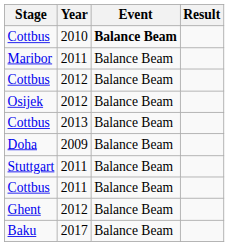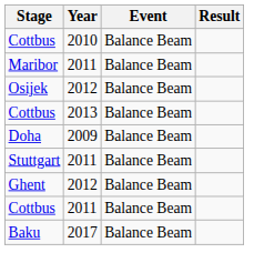 <table class="wikitable" border="1">
 <tr>
 <th>Stage</th>
 <th>Year</th>
 <th>Event</th>
 <th>Result</th>
 </tr>
 <tr>
 <td><a href='#'>Cottbus</a></td>
 <td>2010</td>
-<td><strong>Balance Beam</strong></td>
+<td>Balance Beam</td>
 <td align="center"></td>
 </tr>
 <tr>
 <td><a href='#'>Maribor</a></td>
 <td>2011</td>
-<td>Balance Beam</td>
-<td align="center"></td>
-</tr>
-<tr>
-<td><a href='#'>Cottbus</a></td>
-<td>2012</td>
 <td>Balance Beam</td>
 <td align="center"></td>
 </tr>
 <tr>
 <td><a href='#'>Osijek</a></td>
 <td>2012</td>
 <td>Balance Beam</td>
 <td align="center"></td>
 </tr>
 <tr>
 <td><a href='#'>Cottbus</a></td>
 <td>2013</td>
 <td>Balance Beam</td>
 <td align="center"></td>
 </tr>
 <tr>
 <td><a href='#'>Doha</a></td>
 <td>2009</td>
 <td>Balance Beam</td>
 <td align="center"></td>
 </tr>
 <tr>
 <td><a href='#'>Stuttgart</a></td>
 <td>2011</td>
 <td>Balance Beam</td>
 <td align="center"></td>
 </tr>
 <tr>
-<td><a href='#'>Cottbus</a></td>
-<td>2011</td>
+<td><a href='#'>Ghent</a></td>
+<td>2012</td>
 <td>Balance Beam</td>
 <td align="center"></td>
 </tr>
 <tr>
-<td><a href='#'>Ghent</a></td>
-<td>2012</td>
+<td><a href='#'>Cottbus</a></td>
+<td>2011</td>
 <td>Balance Beam</td>
 <td align="center"></td>
 </tr>
 <tr>
 <td><a href='#'>Baku</a></td>
 <td>2017</td>
 <td>Balance Beam</td>
 <td align="center"></td>
 </tr>
 </table>
